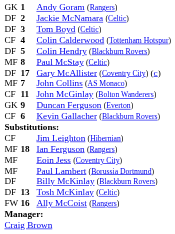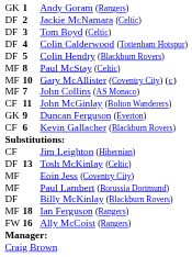 <table style="font-size:90%;margin:auto" cellspacing="0" cellpadding="0">
 <tr>
 <th width=25></th>
 <th width=25></th>
 </tr>
 <tr>
 <td>GK</td>
 <td><strong>1</strong></td>
 <td><a href='#'>Andy Goram</a> <small>(<a href='#'>Rangers</a>)</small></td>
 </tr>
 <tr>
 <td>DF</td>
 <td><strong>2</strong></td>
 <td><a href='#'>Jackie McNamara</a> <small>(<a href='#'>Celtic</a>)</small></td>
 <td> </td>
 <td></td>
 </tr>
 <tr>
 <td>DF</td>
 <td><strong>3</strong></td>
 <td><a href='#'>Tom Boyd</a> <small>(<a href='#'>Celtic</a>)</small></td>
 </tr>
 <tr>
-<td>CF</td>
+<td>DF</td>
 <td><strong>4</strong></td>
 <td><a href='#'>Colin Calderwood</a> <small>(<a href='#'>Tottenham Hotspur</a>)</small></td>
 </tr>
 <tr>
 <td>DF</td>
 <td><strong>5</strong></td>
 <td><a href='#'>Colin Hendry</a> <small>(<a href='#'>Blackburn Rovers</a>)</small></td>
 </tr>
 <tr>
 <td>MF</td>
 <td><strong>8</strong></td>
 <td><a href='#'>Paul McStay</a> <small>(<a href='#'>Celtic</a>)</small></td>
 <td></td>
 <td></td>
 </tr>
 <tr>
-<td>DF</td>
-<td><strong>17</strong></td>
+<td>MF</td>
+<td><strong>10</strong></td>
 <td><a href='#'>Gary McAllister</a> <small>(<a href='#'>Coventry City</a>)</small> (<a href='#'>c</a>)</td>
 <td></td>
 </tr>
 <tr>
 <td>MF</td>
 <td><strong>7</strong></td>
 <td><a href='#'>John Collins</a> <small>(<a href='#'>AS Monaco</a>)</small></td>
 <td></td>
 </tr>
 <tr>
 <td>CF</td>
 <td><strong>11</strong></td>
 <td><a href='#'>John McGinlay</a> <small>(<a href='#'>Bolton Wanderers</a>)</small></td>
 <td></td>
 <td></td>
 </tr>
 <tr>
 <td>GK</td>
 <td><strong>9</strong></td>
 <td><a href='#'>Duncan Ferguson</a> <small>(<a href='#'>Everton</a>)</small></td>
 </tr>
 <tr>
 <td>CF</td>
 <td><strong>6</strong></td>
 <td><a href='#'>Kevin Gallacher</a> <small>(<a href='#'>Blackburn Rovers</a>)</small></td>
 </tr>
 <tr>
 <td colspan=3><strong>Substitutions:</strong></td>
 </tr>
 <tr>
 <td>CF</td>
 <td><strong> </strong></td>
 <td><a href='#'>Jim Leighton</a> <small>(<a href='#'>Hibernian</a>)</small></td>
 </tr>
 <tr>
-<td>MF</td>
-<td><strong>18</strong></td>
-<td><a href='#'>Ian Ferguson</a> <small>(<a href='#'>Rangers</a>)</small></td>
+<td>DF</td>
+<td><strong>13</strong></td>
+<td><a href='#'>Tosh McKinlay</a> <small>(<a href='#'>Celtic</a>)</small></td>
 <td></td>
 <td></td>
 </tr>
 <tr>
 <td>MF</td>
 <td><strong> </strong></td>
 <td><a href='#'>Eoin Jess</a> <small>(<a href='#'>Coventry City</a>)</small></td>
 </tr>
 <tr>
 <td>MF</td>
 <td><strong> </strong></td>
 <td><a href='#'>Paul Lambert</a> <small>(<a href='#'>Borussia Dortmund</a>)</small></td>
 </tr>
 <tr>
 <td>DF</td>
 <td><strong> </strong></td>
 <td><a href='#'>Billy McKinlay</a> <small>(<a href='#'>Blackburn Rovers</a>)</small></td>
 </tr>
 <tr>
-<td>DF</td>
-<td><strong>13</strong></td>
-<td><a href='#'>Tosh McKinlay</a> <small>(<a href='#'>Celtic</a>)</small></td>
+<td>MF</td>
+<td><strong>18</strong></td>
+<td><a href='#'>Ian Ferguson</a> <small>(<a href='#'>Rangers</a>)</small></td>
 <td></td>
 <td></td>
 </tr>
 <tr>
 <td>FW</td>
 <td><strong>16</strong></td>
 <td><a href='#'>Ally McCoist</a> <small>(<a href='#'>Rangers</a>)</small></td>
 <td></td>
 <td></td>
 </tr>
 <tr>
 <td colspan=3><strong>Manager:</strong></td>
 </tr>
 <tr>
 <td colspan=4><a href='#'>Craig Brown</a></td>
 </tr>
 </table>
